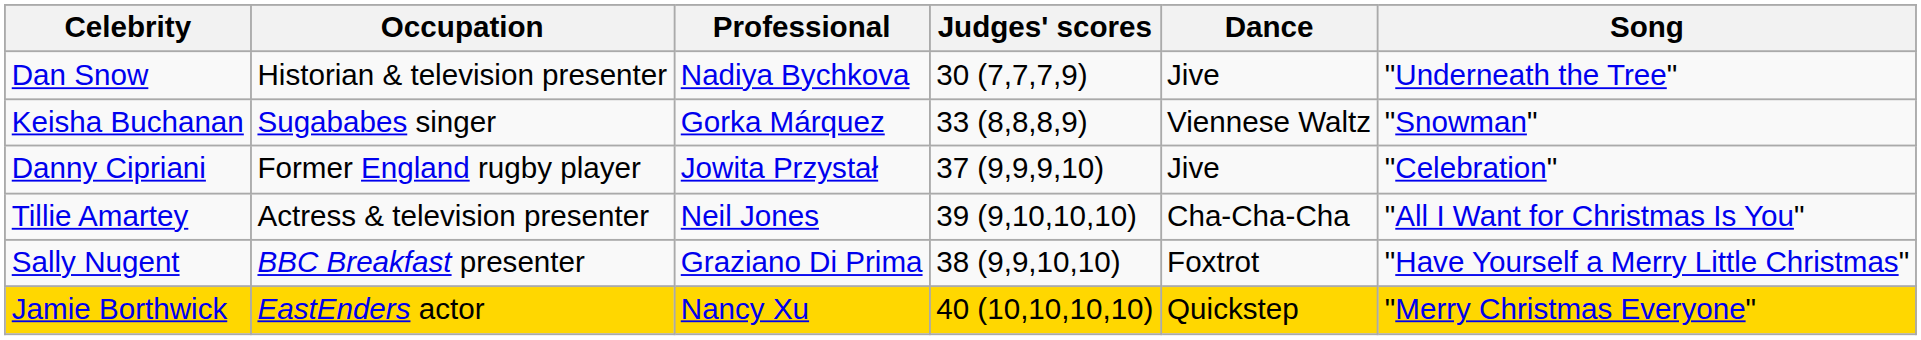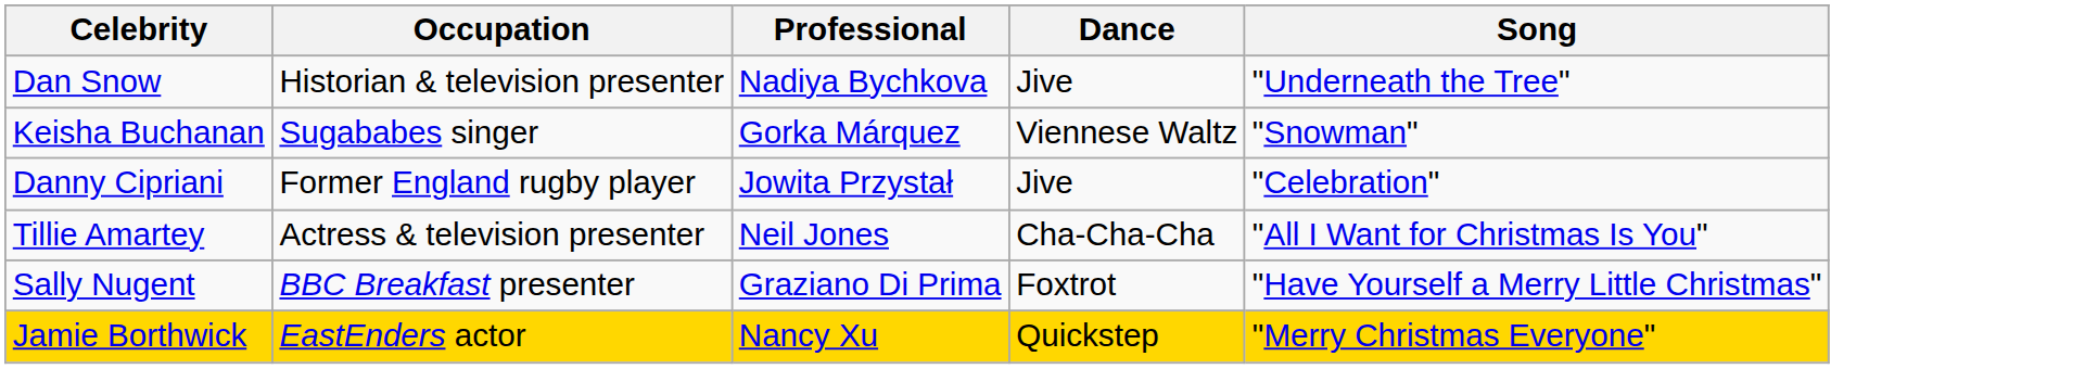 <table class="wikitable sortable">
 <tr>
 <th>Celebrity</th>
 <th>Occupation</th>
 <th>Professional</th>
-<th>Judges' scores</th>
 <th>Dance</th>
 <th>Song</th>
 </tr>
 <tr>
 <td><a href='#'>Dan Snow</a></td>
 <td>Historian & television presenter</td>
 <td><a href='#'>Nadiya Bychkova</a></td>
-<td>30 (7,7,7,9)</td>
 <td>Jive</td>
 <td>"<a href='#'>Underneath the Tree</a>"</td>
 </tr>
 <tr>
 <td><a href='#'>Keisha Buchanan</a></td>
 <td><a href='#'>Sugababes</a> singer</td>
 <td><a href='#'>Gorka Márquez</a></td>
-<td>33 (8,8,8,9)</td>
 <td>Viennese Waltz</td>
 <td>"<a href='#'>Snowman</a>"</td>
 </tr>
 <tr>
 <td><a href='#'>Danny Cipriani</a></td>
 <td>Former <a href='#'>England</a> rugby player</td>
 <td><a href='#'>Jowita Przystał</a></td>
-<td>37 (9,9,9,10)</td>
 <td>Jive</td>
 <td>"<a href='#'>Celebration</a>"</td>
 </tr>
 <tr>
 <td><a href='#'>Tillie Amartey</a></td>
 <td>Actress & television presenter</td>
 <td><a href='#'>Neil Jones</a></td>
-<td>39 (9,10,10,10)</td>
 <td>Cha-Cha-Cha</td>
 <td>"<a href='#'>All I Want for Christmas Is You</a>"</td>
 </tr>
 <tr>
 <td><a href='#'>Sally Nugent</a></td>
 <td><em><a href='#'>BBC Breakfast</a></em> presenter</td>
 <td><a href='#'>Graziano Di Prima</a></td>
-<td>38 (9,9,10,10)</td>
 <td>Foxtrot</td>
 <td>"<a href='#'>Have Yourself a Merry Little Christmas</a>"</td>
 </tr>
 <tr style="background:gold;">
 <td><a href='#'>Jamie Borthwick</a></td>
 <td><em><a href='#'>EastEnders</a></em> actor</td>
 <td><a href='#'>Nancy Xu</a></td>
-<td>40 (10,10,10,10)</td>
 <td>Quickstep</td>
 <td>"<a href='#'>Merry Christmas Everyone</a>"</td>
 </tr>
 </table>
